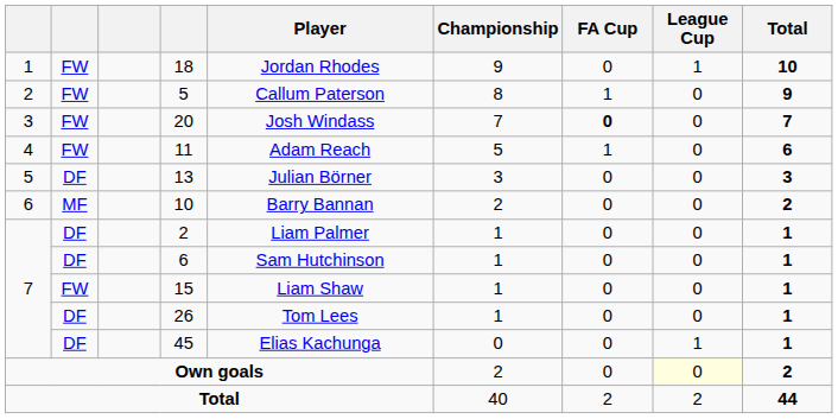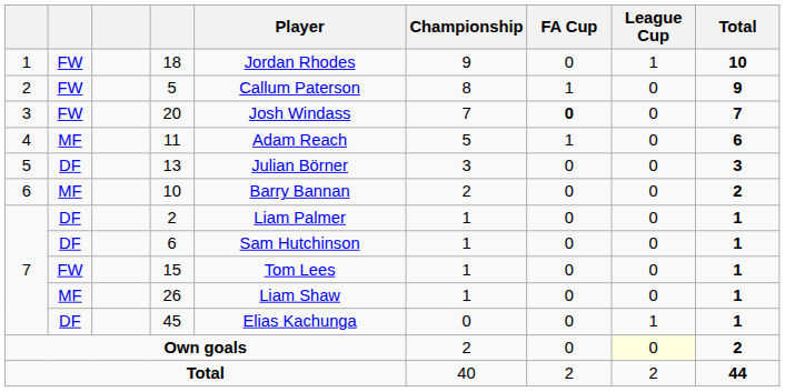 <table class="wikitable" style="text-align:center">
 <tr>
 <th style="width:35px"></th>
 <th style="width:35px"></th>
 <th style="width:50px"></th>
 <th style="width:35px"></th>
 <th style="width:200px">Player</th>
 <th style="width:75px">Championship</th>
 <th style="width:75px">FA Cup</th>
 <th style="width:75px">League Cup</th>
 <th style="width:75px">Total</th>
 </tr>
 <tr>
 <td>1</td>
 <td><a href='#'>FW</a></td>
 <td></td>
 <td>18</td>
 <td><a href='#'>Jordan Rhodes</a></td>
 <td>9</td>
 <td>0</td>
 <td>1</td>
 <td><strong>10</strong></td>
 </tr>
 <tr>
 <td>2</td>
 <td><a href='#'>FW</a></td>
 <td></td>
 <td>5</td>
 <td><a href='#'>Callum Paterson</a></td>
 <td>8</td>
 <td>1</td>
 <td>0</td>
 <td><strong>9</strong></td>
 </tr>
 <tr>
 <td>3</td>
 <td><a href='#'>FW</a></td>
 <td></td>
 <td>20</td>
 <td><a href='#'>Josh Windass</a></td>
 <td>7</td>
 <td><strong>0</strong></td>
 <td>0</td>
 <td><strong>7</strong></td>
 </tr>
 <tr>
 <td>4</td>
-<td><a href='#'>FW</a></td>
+<td><a href='#'>MF</a></td>
 <td></td>
 <td>11</td>
 <td><a href='#'>Adam Reach</a></td>
 <td>5</td>
 <td>1</td>
 <td>0</td>
 <td><strong>6</strong></td>
 </tr>
 <tr>
 <td>5</td>
 <td><a href='#'>DF</a></td>
 <td></td>
 <td>13</td>
 <td><a href='#'>Julian Börner</a></td>
 <td>3</td>
 <td>0</td>
 <td>0</td>
 <td><strong>3</strong></td>
 </tr>
 <tr>
 <td>6</td>
 <td><a href='#'>MF</a></td>
 <td></td>
 <td>10</td>
 <td><a href='#'>Barry Bannan</a></td>
 <td>2</td>
 <td>0</td>
 <td>0</td>
 <td><strong>2</strong></td>
 </tr>
 <tr>
 <td rowspan=5>7</td>
 <td><a href='#'>DF</a></td>
 <td></td>
 <td>2</td>
 <td><a href='#'>Liam Palmer</a></td>
 <td>1</td>
 <td>0</td>
 <td>0</td>
 <td><strong>1</strong></td>
 </tr>
 <tr>
 <td><a href='#'>DF</a></td>
 <td></td>
 <td>6</td>
 <td><a href='#'>Sam Hutchinson</a></td>
 <td>1</td>
 <td>0</td>
 <td>0</td>
 <td><strong>1</strong></td>
 </tr>
 <tr>
 <td><a href='#'>FW</a></td>
 <td></td>
 <td>15</td>
-<td><a href='#'>Liam Shaw</a></td>
+<td><a href='#'>Tom Lees</a></td>
 <td>1</td>
 <td>0</td>
 <td>0</td>
 <td><strong>1</strong></td>
 </tr>
 <tr>
-<td><a href='#'>DF</a></td>
+<td><a href='#'>MF</a></td>
 <td></td>
 <td>26</td>
-<td><a href='#'>Tom Lees</a></td>
+<td><a href='#'>Liam Shaw</a></td>
 <td>1</td>
 <td>0</td>
 <td>0</td>
 <td><strong>1</strong></td>
 </tr>
 <tr>
 <td><a href='#'>DF</a></td>
 <td></td>
 <td>45</td>
 <td><a href='#'>Elias Kachunga</a></td>
 <td>0</td>
 <td>0</td>
 <td>1</td>
 <td><strong>1</strong></td>
 </tr>
 <tr>
 <td colspan="5"><strong>Own goals</strong></td>
 <td>2</td>
 <td>0</td>
 <td style="background: lightyellow;">0</td>
 <td><strong>2</strong></td>
 </tr>
 <tr>
 <td colspan="5"><strong>Total</strong></td>
 <td>40</td>
 <td>2</td>
 <td>2</td>
 <td><strong>44</strong></td>
 </tr>
 </table>
